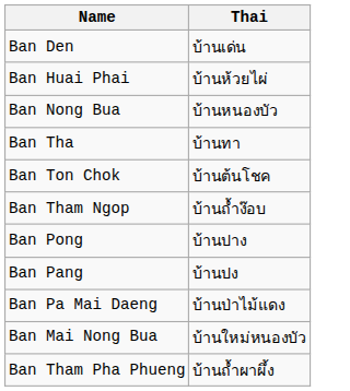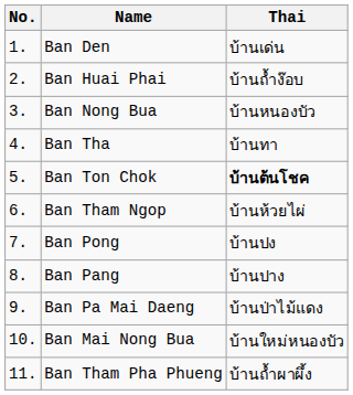 <table class="wikitable sortable">
 <tr>
+<th>No.</th>
 <th>Name</th>
 <th>Thai</th>
 </tr>
 <tr>
+<td>1.</td>
 <td>Ban Den</td>
 <td>บ้านเด่น</td>
 </tr>
 <tr>
+<td>2.</td>
 <td>Ban Huai Phai</td>
-<td>บ้านห้วยไผ่</td>
+<td>บ้านถ้ำง๊อบ</td>
 </tr>
 <tr>
+<td>3.</td>
 <td>Ban Nong Bua</td>
 <td>บ้านหนองบัว</td>
 </tr>
 <tr>
+<td>4.</td>
 <td>Ban Tha</td>
 <td>บ้านทา</td>
 </tr>
 <tr>
+<td>5.</td>
 <td>Ban Ton Chok</td>
-<td>บ้านต้นโชค</td>
+<td><strong>บ้านต้นโชค</strong></td>
 </tr>
 <tr>
+<td>6.</td>
 <td>Ban Tham Ngop</td>
-<td>บ้านถ้ำง๊อบ</td>
+<td>บ้านห้วยไผ่</td>
 </tr>
 <tr>
+<td>7.</td>
 <td>Ban Pong</td>
+<td>บ้านปง</td>
+</tr>
+<tr>
+<td>8.</td>
+<td>Ban Pang</td>
 <td>บ้านปาง</td>
 </tr>
 <tr>
-<td>Ban Pang</td>
-<td>บ้านปง</td>
-</tr>
-<tr>
+<td>9.</td>
 <td>Ban Pa Mai Daeng</td>
 <td>บ้านป่าไม้แดง</td>
 </tr>
 <tr>
+<td>10.</td>
 <td>Ban Mai Nong Bua</td>
 <td>บ้านใหม่หนองบัว</td>
 </tr>
 <tr>
+<td>11.</td>
 <td>Ban Tham Pha Phueng</td>
 <td>บ้านถ้ำผาผึ้ง</td>
 </tr>
 </table>
